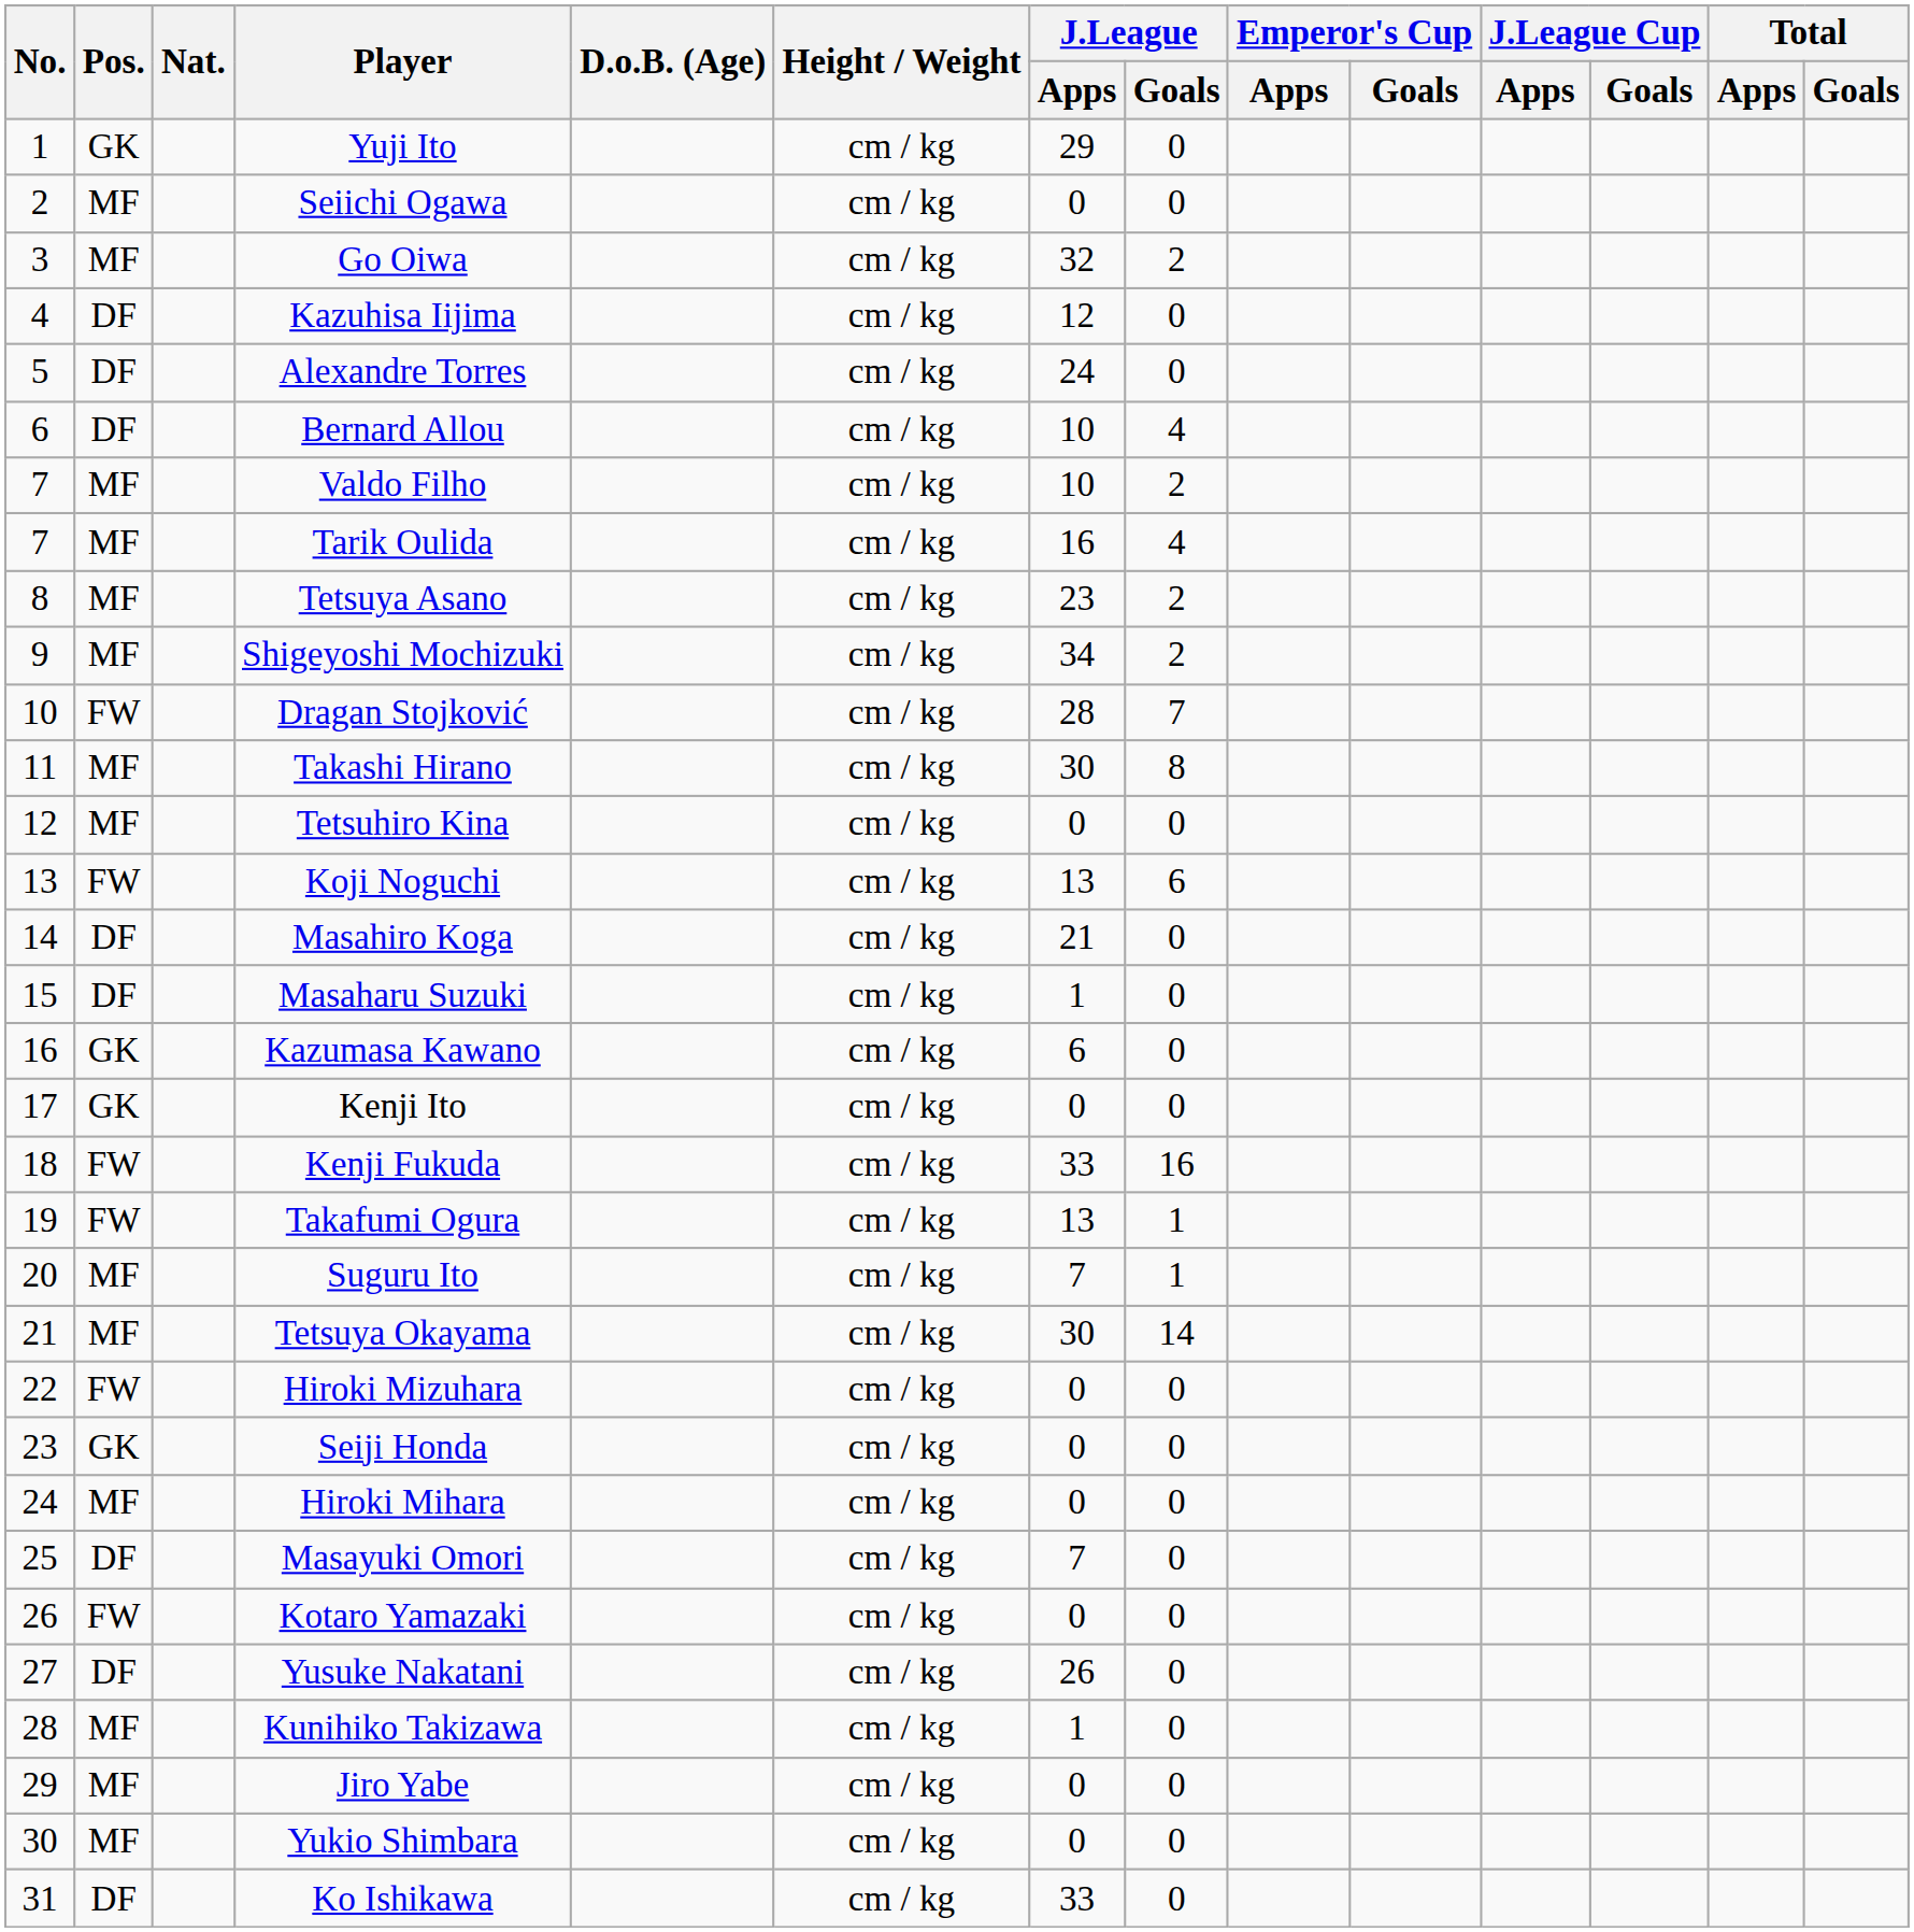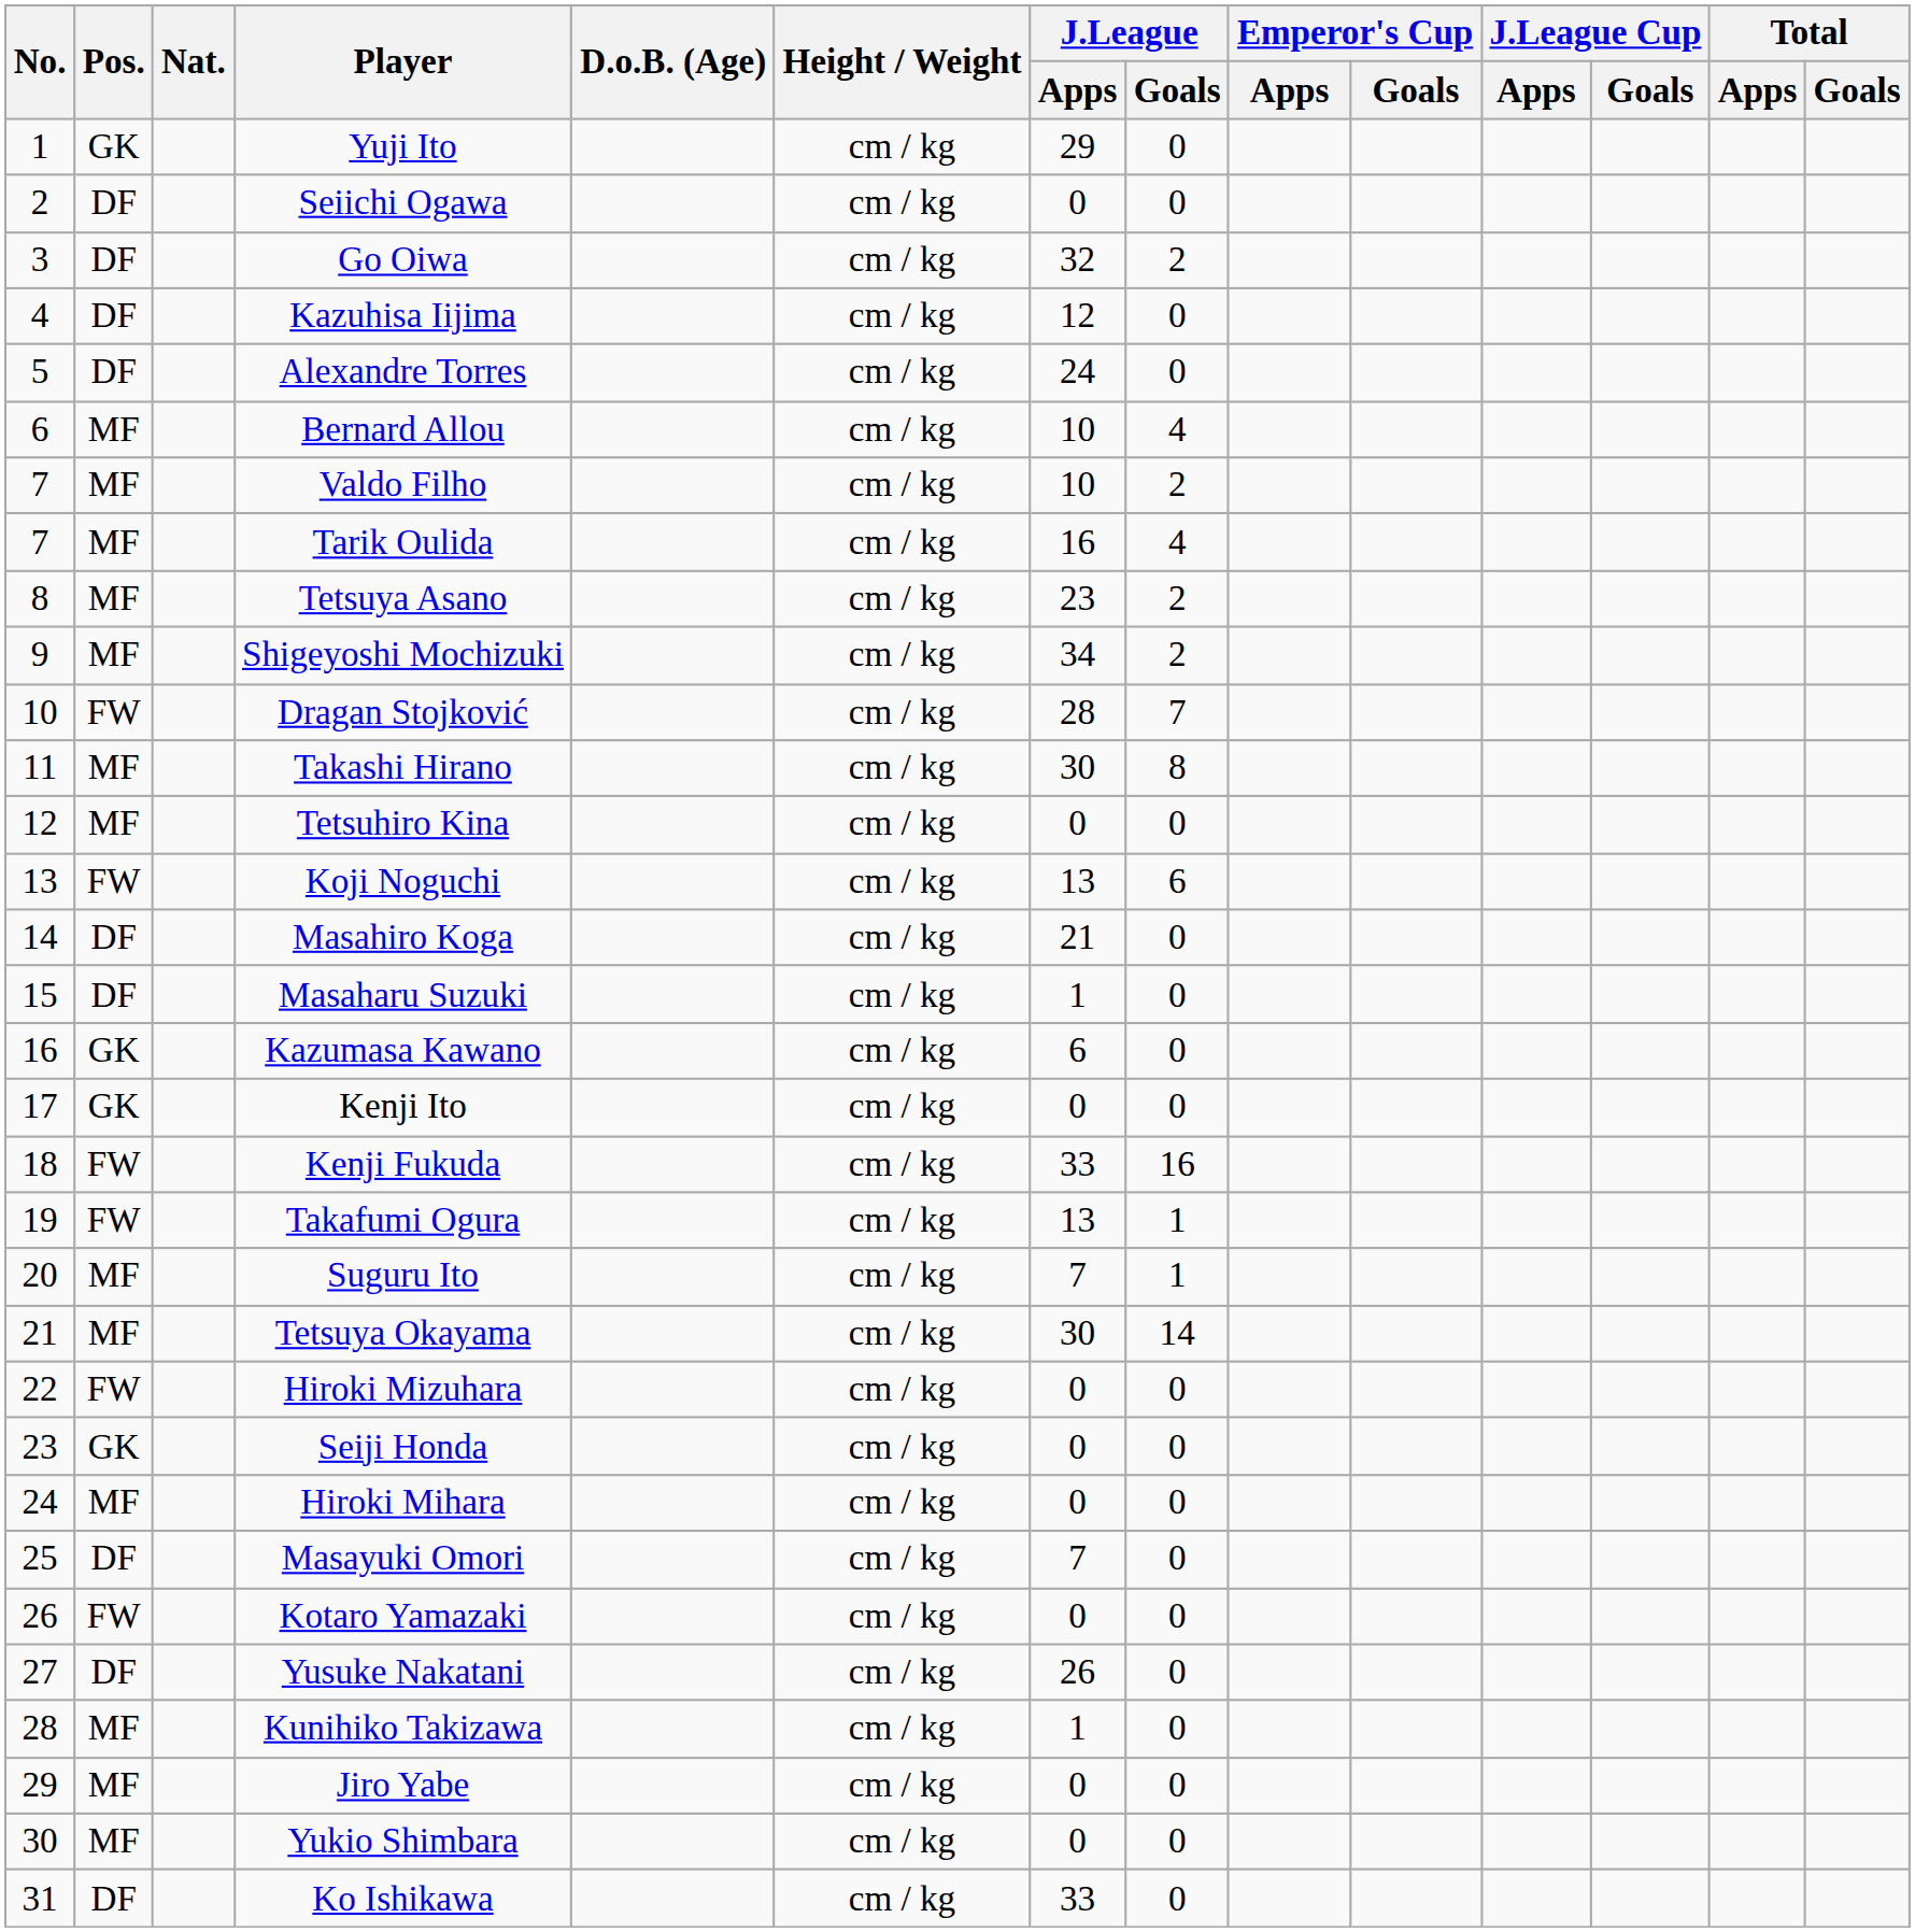 <table class="wikitable" style="text-align:center;">
 <tr>
 <th rowspan="2">No.</th>
 <th rowspan="2">Pos.</th>
 <th rowspan="2">Nat.</th>
 <th rowspan="2">Player</th>
 <th rowspan="2">D.o.B. (Age)</th>
 <th rowspan="2">Height / Weight</th>
 <th colspan="2"><a href='#'>J.League</a></th>
 <th colspan="2"><a href='#'>Emperor's Cup</a></th>
 <th colspan="2"><a href='#'>J.League Cup</a></th>
 <th colspan="2">Total</th>
 </tr>
 <tr>
 <th>Apps</th>
 <th>Goals</th>
 <th>Apps</th>
 <th>Goals</th>
 <th>Apps</th>
 <th>Goals</th>
 <th>Apps</th>
 <th>Goals</th>
 </tr>
 <tr>
 <td>1</td>
 <td>GK</td>
 <td></td>
 <td><a href='#'>Yuji Ito</a></td>
 <td></td>
 <td>cm / kg</td>
 <td>29</td>
 <td>0</td>
 <td></td>
 <td></td>
 <td></td>
 <td></td>
 <td></td>
 <td></td>
 </tr>
 <tr>
 <td>2</td>
-<td>MF</td>
+<td>DF</td>
 <td></td>
 <td><a href='#'>Seiichi Ogawa</a></td>
 <td></td>
 <td>cm / kg</td>
 <td>0</td>
 <td>0</td>
 <td></td>
 <td></td>
 <td></td>
 <td></td>
 <td></td>
 <td></td>
 </tr>
 <tr>
 <td>3</td>
-<td>MF</td>
+<td>DF</td>
 <td></td>
 <td><a href='#'>Go Oiwa</a></td>
 <td></td>
 <td>cm / kg</td>
 <td>32</td>
 <td>2</td>
 <td></td>
 <td></td>
 <td></td>
 <td></td>
 <td></td>
 <td></td>
 </tr>
 <tr>
 <td>4</td>
 <td>DF</td>
 <td></td>
 <td><a href='#'>Kazuhisa Iijima</a></td>
 <td></td>
 <td>cm / kg</td>
 <td>12</td>
 <td>0</td>
 <td></td>
 <td></td>
 <td></td>
 <td></td>
 <td></td>
 <td></td>
 </tr>
 <tr>
 <td>5</td>
 <td>DF</td>
 <td></td>
 <td><a href='#'>Alexandre Torres</a></td>
 <td></td>
 <td>cm / kg</td>
 <td>24</td>
 <td>0</td>
 <td></td>
 <td></td>
 <td></td>
 <td></td>
 <td></td>
 <td></td>
 </tr>
 <tr>
 <td>6</td>
-<td>DF</td>
+<td>MF</td>
 <td></td>
 <td><a href='#'>Bernard Allou</a></td>
 <td></td>
 <td>cm / kg</td>
 <td>10</td>
 <td>4</td>
 <td></td>
 <td></td>
 <td></td>
 <td></td>
 <td></td>
 <td></td>
 </tr>
 <tr>
 <td>7</td>
 <td>MF</td>
 <td></td>
 <td><a href='#'>Valdo Filho</a></td>
 <td></td>
 <td>cm / kg</td>
 <td>10</td>
 <td>2</td>
 <td></td>
 <td></td>
 <td></td>
 <td></td>
 <td></td>
 <td></td>
 </tr>
 <tr>
 <td>7</td>
 <td>MF</td>
 <td></td>
 <td><a href='#'>Tarik Oulida</a></td>
 <td></td>
 <td>cm / kg</td>
 <td>16</td>
 <td>4</td>
 <td></td>
 <td></td>
 <td></td>
 <td></td>
 <td></td>
 <td></td>
 </tr>
 <tr>
 <td>8</td>
 <td>MF</td>
 <td></td>
 <td><a href='#'>Tetsuya Asano</a></td>
 <td></td>
 <td>cm / kg</td>
 <td>23</td>
 <td>2</td>
 <td></td>
 <td></td>
 <td></td>
 <td></td>
 <td></td>
 <td></td>
 </tr>
 <tr>
 <td>9</td>
 <td>MF</td>
 <td></td>
 <td><a href='#'>Shigeyoshi Mochizuki</a></td>
 <td></td>
 <td>cm / kg</td>
 <td>34</td>
 <td>2</td>
 <td></td>
 <td></td>
 <td></td>
 <td></td>
 <td></td>
 <td></td>
 </tr>
 <tr>
 <td>10</td>
 <td>FW</td>
 <td></td>
 <td><a href='#'>Dragan Stojković</a></td>
 <td></td>
 <td>cm / kg</td>
 <td>28</td>
 <td>7</td>
 <td></td>
 <td></td>
 <td></td>
 <td></td>
 <td></td>
 <td></td>
 </tr>
 <tr>
 <td>11</td>
 <td>MF</td>
 <td></td>
 <td><a href='#'>Takashi Hirano</a></td>
 <td></td>
 <td>cm / kg</td>
 <td>30</td>
 <td>8</td>
 <td></td>
 <td></td>
 <td></td>
 <td></td>
 <td></td>
 <td></td>
 </tr>
 <tr>
 <td>12</td>
 <td>MF</td>
 <td></td>
 <td><a href='#'>Tetsuhiro Kina</a></td>
 <td></td>
 <td>cm / kg</td>
 <td>0</td>
 <td>0</td>
 <td></td>
 <td></td>
 <td></td>
 <td></td>
 <td></td>
 <td></td>
 </tr>
 <tr>
 <td>13</td>
 <td>FW</td>
 <td></td>
 <td><a href='#'>Koji Noguchi</a></td>
 <td></td>
 <td>cm / kg</td>
 <td>13</td>
 <td>6</td>
 <td></td>
 <td></td>
 <td></td>
 <td></td>
 <td></td>
 <td></td>
 </tr>
 <tr>
 <td>14</td>
 <td>DF</td>
 <td></td>
 <td><a href='#'>Masahiro Koga</a></td>
 <td></td>
 <td>cm / kg</td>
 <td>21</td>
 <td>0</td>
 <td></td>
 <td></td>
 <td></td>
 <td></td>
 <td></td>
 <td></td>
 </tr>
 <tr>
 <td>15</td>
 <td>DF</td>
 <td></td>
 <td><a href='#'>Masaharu Suzuki</a></td>
 <td></td>
 <td>cm / kg</td>
 <td>1</td>
 <td>0</td>
 <td></td>
 <td></td>
 <td></td>
 <td></td>
 <td></td>
 <td></td>
 </tr>
 <tr>
 <td>16</td>
 <td>GK</td>
 <td></td>
 <td><a href='#'>Kazumasa Kawano</a></td>
 <td></td>
 <td>cm / kg</td>
 <td>6</td>
 <td>0</td>
 <td></td>
 <td></td>
 <td></td>
 <td></td>
 <td></td>
 <td></td>
 </tr>
 <tr>
 <td>17</td>
 <td>GK</td>
 <td></td>
 <td>Kenji Ito</td>
 <td></td>
 <td>cm / kg</td>
 <td>0</td>
 <td>0</td>
 <td></td>
 <td></td>
 <td></td>
 <td></td>
 <td></td>
 <td></td>
 </tr>
 <tr>
 <td>18</td>
 <td>FW</td>
 <td></td>
 <td><a href='#'>Kenji Fukuda</a></td>
 <td></td>
 <td>cm / kg</td>
 <td>33</td>
 <td>16</td>
 <td></td>
 <td></td>
 <td></td>
 <td></td>
 <td></td>
 <td></td>
 </tr>
 <tr>
 <td>19</td>
 <td>FW</td>
 <td></td>
 <td><a href='#'>Takafumi Ogura</a></td>
 <td></td>
 <td>cm / kg</td>
 <td>13</td>
 <td>1</td>
 <td></td>
 <td></td>
 <td></td>
 <td></td>
 <td></td>
 <td></td>
 </tr>
 <tr>
 <td>20</td>
 <td>MF</td>
 <td></td>
 <td><a href='#'>Suguru Ito</a></td>
 <td></td>
 <td>cm / kg</td>
 <td>7</td>
 <td>1</td>
 <td></td>
 <td></td>
 <td></td>
 <td></td>
 <td></td>
 <td></td>
 </tr>
 <tr>
 <td>21</td>
 <td>MF</td>
 <td></td>
 <td><a href='#'>Tetsuya Okayama</a></td>
 <td></td>
 <td>cm / kg</td>
 <td>30</td>
 <td>14</td>
 <td></td>
 <td></td>
 <td></td>
 <td></td>
 <td></td>
 <td></td>
 </tr>
 <tr>
 <td>22</td>
 <td>FW</td>
 <td></td>
 <td><a href='#'>Hiroki Mizuhara</a></td>
 <td></td>
 <td>cm / kg</td>
 <td>0</td>
 <td>0</td>
 <td></td>
 <td></td>
 <td></td>
 <td></td>
 <td></td>
 <td></td>
 </tr>
 <tr>
 <td>23</td>
 <td>GK</td>
 <td></td>
 <td><a href='#'>Seiji Honda</a></td>
 <td></td>
 <td>cm / kg</td>
 <td>0</td>
 <td>0</td>
 <td></td>
 <td></td>
 <td></td>
 <td></td>
 <td></td>
 <td></td>
 </tr>
 <tr>
 <td>24</td>
 <td>MF</td>
 <td></td>
 <td><a href='#'>Hiroki Mihara</a></td>
 <td></td>
 <td>cm / kg</td>
 <td>0</td>
 <td>0</td>
 <td></td>
 <td></td>
 <td></td>
 <td></td>
 <td></td>
 <td></td>
 </tr>
 <tr>
 <td>25</td>
 <td>DF</td>
 <td></td>
 <td><a href='#'>Masayuki Omori</a></td>
 <td></td>
 <td>cm / kg</td>
 <td>7</td>
 <td>0</td>
 <td></td>
 <td></td>
 <td></td>
 <td></td>
 <td></td>
 <td></td>
 </tr>
 <tr>
 <td>26</td>
 <td>FW</td>
 <td></td>
 <td><a href='#'>Kotaro Yamazaki</a></td>
 <td></td>
 <td>cm / kg</td>
 <td>0</td>
 <td>0</td>
 <td></td>
 <td></td>
 <td></td>
 <td></td>
 <td></td>
 <td></td>
 </tr>
 <tr>
 <td>27</td>
 <td>DF</td>
 <td></td>
 <td><a href='#'>Yusuke Nakatani</a></td>
 <td></td>
 <td>cm / kg</td>
 <td>26</td>
 <td>0</td>
 <td></td>
 <td></td>
 <td></td>
 <td></td>
 <td></td>
 <td></td>
 </tr>
 <tr>
 <td>28</td>
 <td>MF</td>
 <td></td>
 <td><a href='#'>Kunihiko Takizawa</a></td>
 <td></td>
 <td>cm / kg</td>
 <td>1</td>
 <td>0</td>
 <td></td>
 <td></td>
 <td></td>
 <td></td>
 <td></td>
 <td></td>
 </tr>
 <tr>
 <td>29</td>
 <td>MF</td>
 <td></td>
 <td><a href='#'>Jiro Yabe</a></td>
 <td></td>
 <td>cm / kg</td>
 <td>0</td>
 <td>0</td>
 <td></td>
 <td></td>
 <td></td>
 <td></td>
 <td></td>
 <td></td>
 </tr>
 <tr>
 <td>30</td>
 <td>MF</td>
 <td></td>
 <td><a href='#'>Yukio Shimbara</a></td>
 <td></td>
 <td>cm / kg</td>
 <td>0</td>
 <td>0</td>
 <td></td>
 <td></td>
 <td></td>
 <td></td>
 <td></td>
 <td></td>
 </tr>
 <tr>
 <td>31</td>
 <td>DF</td>
 <td></td>
 <td><a href='#'>Ko Ishikawa</a></td>
 <td></td>
 <td>cm / kg</td>
 <td>33</td>
 <td>0</td>
 <td></td>
 <td></td>
 <td></td>
 <td></td>
 <td></td>
 <td></td>
 </tr>
 </table>
